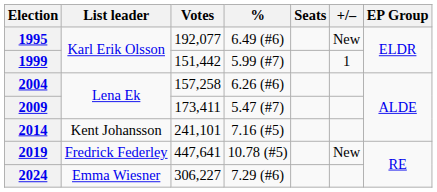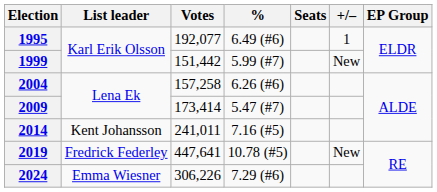 <table class="wikitable" style="text-align:center;">
 <tr>
 <th>Election</th>
 <th>List leader</th>
 <th>Votes</th>
 <th>%</th>
 <th>Seats</th>
 <th>+/–</th>
 <th>EP Group</th>
 </tr>
 <tr>
 <th><a href='#'>1995</a></th>
 <td rowspan=2><a href='#'>Karl Erik Olsson</a></td>
 <td>192,077</td>
 <td>6.49 (#6)</td>
 <td></td>
-<td>New</td>
+<td> 1</td>
 <td rowspan=2><a href='#'>ELDR</a></td>
 </tr>
 <tr>
 <th><a href='#'>1999</a></th>
 <td>151,442</td>
 <td>5.99 (#7)</td>
 <td></td>
-<td> 1</td>
+<td>New</td>
 </tr>
 <tr>
 <th><a href='#'>2004</a></th>
 <td rowspan=2><a href='#'>Lena Ek</a></td>
 <td>157,258</td>
 <td>6.26 (#6)</td>
 <td></td>
 <td></td>
 <td rowspan=3><a href='#'>ALDE</a></td>
 </tr>
 <tr>
 <th><a href='#'>2009</a></th>
-<td>173,411</td>
+<td>173,414</td>
 <td>5.47 (#7)</td>
 <td></td>
 <td><br></td>
 </tr>
 <tr>
 <th><a href='#'>2014</a></th>
 <td>Kent Johansson</td>
-<td>241,101</td>
+<td>241,011</td>
 <td>7.16 (#5)</td>
 <td></td>
 <td></td>
 </tr>
 <tr>
 <th><a href='#'>2019</a></th>
 <td><a href='#'>Fredrick Federley</a></td>
 <td>447,641</td>
 <td>10.78 (#5)</td>
 <td></td>
 <td>New</td>
 <td rowspan=2><a href='#'>RE</a></td>
 </tr>
 <tr>
 <th><a href='#'>2024</a></th>
 <td><a href='#'>Emma Wiesner</a></td>
-<td>306,227</td>
+<td>306,226</td>
 <td>7.29 (#6)</td>
 <td></td>
 <td></td>
 </tr>
 </table>
